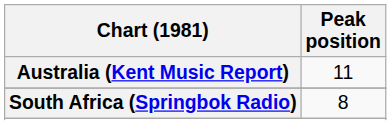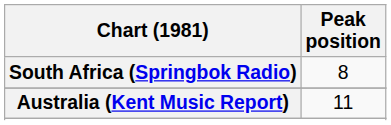 <table class="wikitable sortable plainrowheaders" style="text-align:center">
 <tr>
 <th scope="col">Chart (1981)</th>
 <th scope="col">Peak<br>position</th>
 </tr>
 <tr>
-<th scope="row">Australia (<a href='#'>Kent Music Report</a>)</th>
-<td>11</td>
+<th scope="row">South Africa (<a href='#'>Springbok Radio</a>)</th>
+<td>8</td>
 </tr>
 <tr>
 </tr>
 <tr>
 </tr>
 <tr>
 </tr>
 <tr>
 </tr>
 <tr>
 </tr>
 <tr>
 </tr>
 <tr>
-<th scope="row">South Africa (<a href='#'>Springbok Radio</a>)</th>
-<td>8</td>
+<th scope="row">Australia (<a href='#'>Kent Music Report</a>)</th>
+<td>11</td>
 </tr>
 <tr>
 </tr>
 <tr>
 </tr>
 <tr>
 </tr>
 </table>
